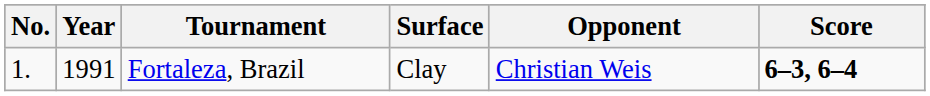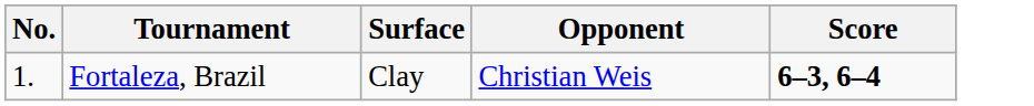 <table class="sortable wikitable" style=font-size:97%>
 <tr>
 <th style="width:20px" class="unsortable">No.</th>
-<th style="width:30px">Year</th>
 <th style="width:150px">Tournament</th>
 <th style="width:50px">Surface</th>
 <th style="width:150px">Opponent</th>
 <th style="width:90px" class="unsortable">Score</th>
 </tr>
 <tr>
 <td>1.</td>
-<td>1991</td>
 <td><a href='#'>Fortaleza</a>, Brazil</td>
 <td>Clay</td>
 <td> <a href='#'>Christian Weis</a></td>
 <td><strong>6–3, 6–4</strong></td>
 </tr>
 </table>
